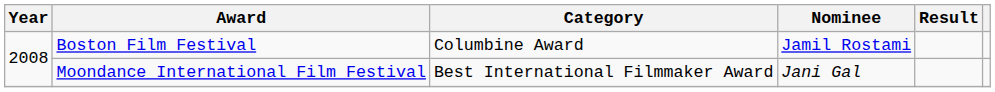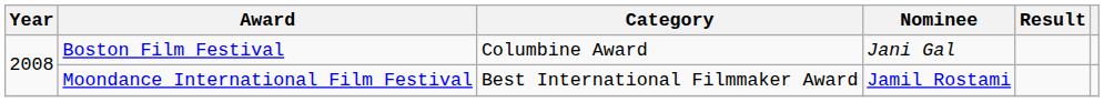 <table class="wikitable sortable">
 <tr>
 <th>Year</th>
 <th>Award</th>
 <th>Category</th>
 <th>Nominee</th>
 <th>Result</th>
 <th></th>
 </tr>
 <tr>
 <td rowspan=2>2008</td>
 <td><a href='#'>Boston Film Festival</a></td>
 <td>Columbine Award</td>
-<td><a href='#'>Jamil Rostami</a></td>
+<td><em>Jani Gal</em></td>
 <td></td>
 <td></td>
 </tr>
 <tr>
 <td><a href='#'>Moondance International Film Festival</a></td>
 <td>Best International Filmmaker Award</td>
-<td><em>Jani Gal</em></td>
+<td><a href='#'>Jamil Rostami</a></td>
 <td></td>
 <td></td>
 </tr>
 <tr>
 </tr>
 </table>
